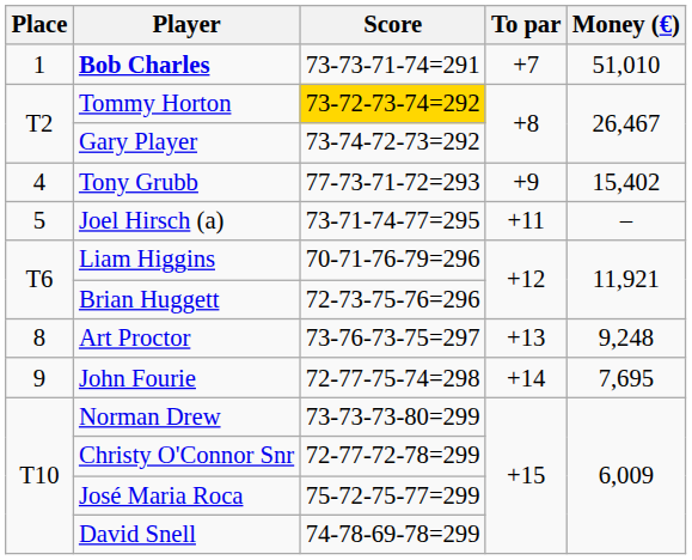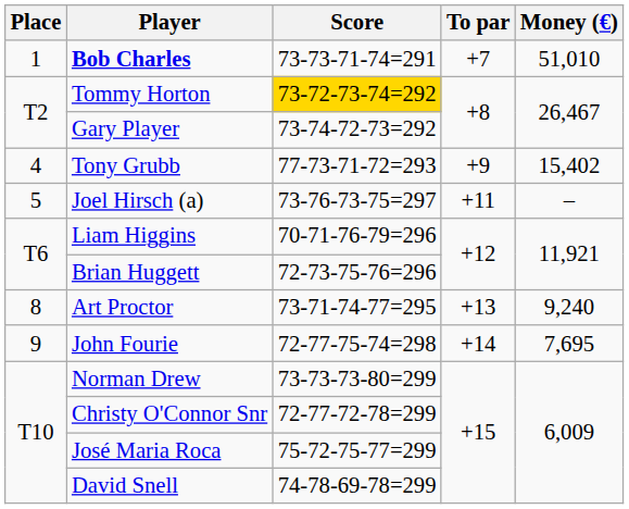 <table class="wikitable">
 <tr>
 <th>Place</th>
 <th>Player</th>
 <th>Score</th>
 <th>To par</th>
 <th>Money (<a href='#'>€</a>)</th>
 </tr>
 <tr>
 <td align=center>1</td>
 <td> <strong><a href='#'>Bob Charles</a></strong></td>
 <td>73-73-71-74=291</td>
 <td align=center>+7</td>
 <td align=center>51,010</td>
 </tr>
 <tr>
 <td rowspan=2 align=center>T2</td>
 <td> <a href='#'>Tommy Horton</a></td>
 <td style="background: gold;">73-72-73-74=292</td>
 <td rowspan=2 align=center>+8</td>
 <td rowspan=2 align=center>26,467</td>
 </tr>
 <tr>
 <td> <a href='#'>Gary Player</a></td>
 <td>73-74-72-73=292</td>
 </tr>
 <tr>
 <td align=center>4</td>
 <td> <a href='#'>Tony Grubb</a></td>
 <td>77-73-71-72=293</td>
 <td align=center>+9</td>
 <td align=center>15,402</td>
 </tr>
 <tr>
 <td align=center>5</td>
 <td> <a href='#'>Joel Hirsch</a> (a)</td>
-<td>73-71-74-77=295</td>
+<td>73-76-73-75=297</td>
 <td align=center>+11</td>
 <td align=center>–</td>
 </tr>
 <tr>
 <td rowspan="2" align=center>T6</td>
 <td> <a href='#'>Liam Higgins</a></td>
 <td>70-71-76-79=296</td>
 <td rowspan=2 align=center>+12</td>
 <td rowspan=2 align=center>11,921</td>
 </tr>
 <tr>
 <td> <a href='#'>Brian Huggett</a></td>
 <td>72-73-75-76=296</td>
 </tr>
 <tr>
 <td align=center>8</td>
 <td> <a href='#'>Art Proctor</a></td>
-<td>73-76-73-75=297</td>
+<td>73-71-74-77=295</td>
 <td align=center>+13</td>
-<td align=center>9,248</td>
+<td align=center>9,240</td>
 </tr>
 <tr>
 <td align=center>9</td>
 <td> <a href='#'>John Fourie</a></td>
 <td>72-77-75-74=298</td>
 <td align=center>+14</td>
 <td align=center>7,695</td>
 </tr>
 <tr>
 <td rowspan=4 align=center>T10</td>
 <td> <a href='#'>Norman Drew</a></td>
 <td>73-73-73-80=299</td>
 <td rowspan=4 align=center>+15</td>
 <td rowspan=4 align=center>6,009</td>
 </tr>
 <tr>
 <td> <a href='#'>Christy O'Connor Snr</a></td>
 <td>72-77-72-78=299</td>
 </tr>
 <tr>
 <td> <a href='#'>José Maria Roca</a></td>
 <td>75-72-75-77=299</td>
 </tr>
 <tr>
 <td> <a href='#'>David Snell</a></td>
 <td>74-78-69-78=299</td>
 </tr>
 </table>
